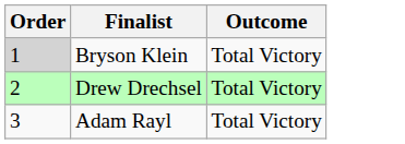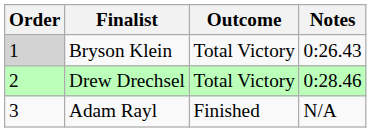 <table class="wikitable sortable">
 <tr>
 <th>Order</th>
 <th>Finalist</th>
 <th>Outcome</th>
+<th>Notes</th>
 </tr>
 <tr>
 <td style="background: lightgrey;">1</td>
 <td>Bryson Klein</td>
 <td>Total Victory</td>
+<td>0:26.43</td>
 </tr>
 <tr style="background:#bfb;">
 <td>2</td>
 <td>Drew Drechsel</td>
 <td>Total Victory</td>
+<td>0:28.46</td>
 </tr>
 <tr>
 <td>3</td>
 <td>Adam Rayl</td>
-<td>Total Victory</td>
+<td>Finished</td>
+<td>N/A</td>
 </tr>
 </table>
